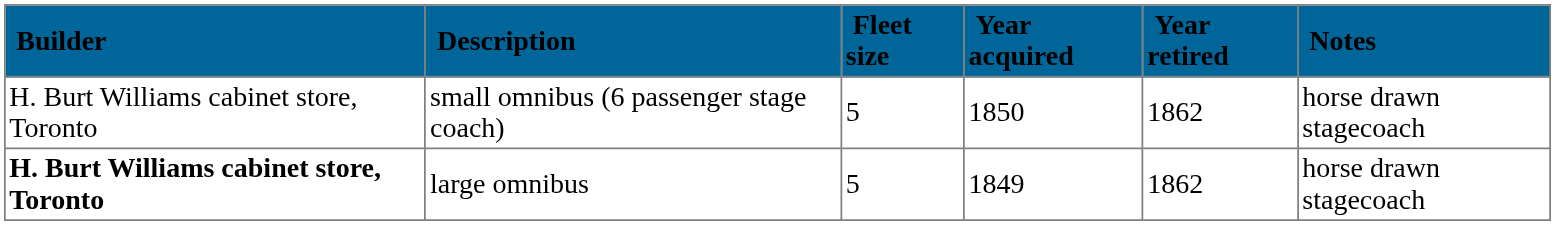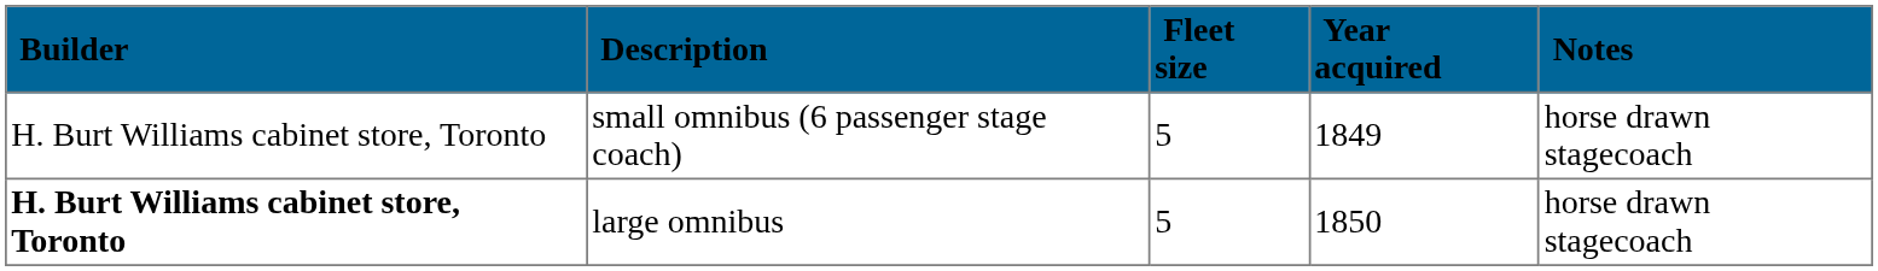 <table border="1" cellspacing="1" cellpadding="2" style="border-collapse: collapse;">
 <tr ---- bgcolor=#006699>
 <td><strong><span> Builder </span></strong></td>
 <td><strong><span> Description </span></strong></td>
 <td><strong><span> Fleet size </span></strong></td>
 <td><strong><span> Year acquired </span></strong></td>
-<td><strong><span> Year retired </span></strong></td>
 <td><strong><span> Notes </span></strong></td>
 </tr>
 <tr>
 <td>H. Burt Williams cabinet store, Toronto</td>
 <td>small omnibus (6 passenger stage coach)</td>
 <td>5</td>
-<td>1850</td>
-<td>1862</td>
+<td>1849</td>
 <td>horse drawn stagecoach</td>
 </tr>
 <tr>
 <td><strong>H. Burt Williams cabinet store, Toronto</strong></td>
 <td>large omnibus</td>
 <td>5</td>
-<td>1849</td>
-<td>1862</td>
+<td>1850</td>
 <td>horse drawn stagecoach</td>
 </tr>
 </table>
